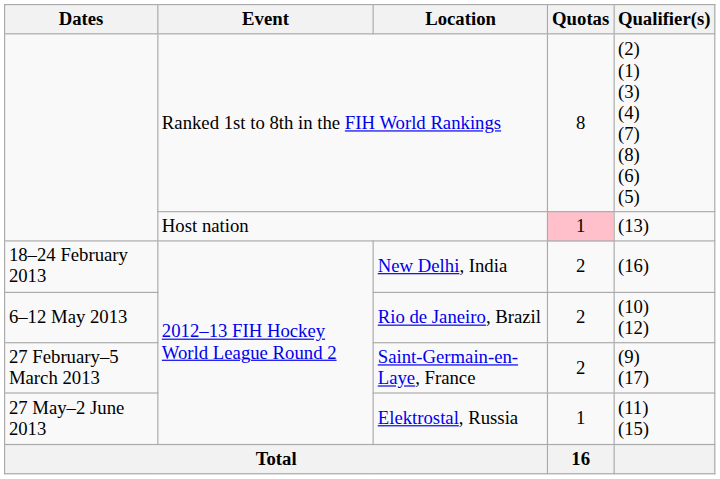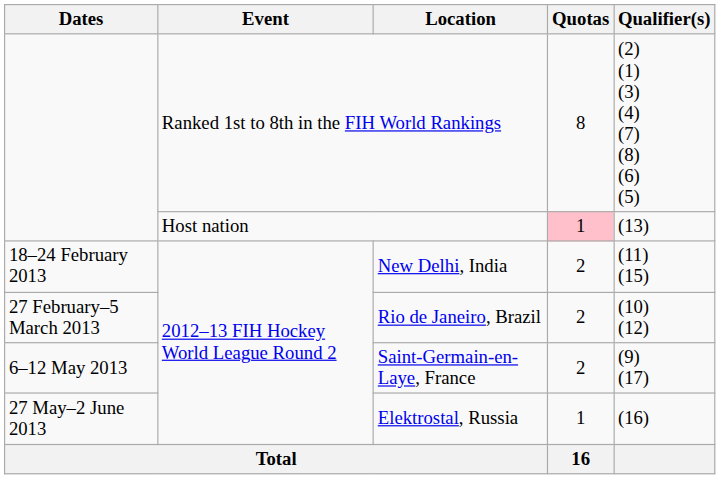 <table class=wikitable>
 <tr>
 <th>Dates</th>
 <th>Event</th>
 <th>Location</th>
 <th>Quotas</th>
 <th>Qualifier(s)</th>
 </tr>
 <tr>
 <td rowspan=2></td>
 <td colspan=2>Ranked 1st to 8th in the <a href='#'>FIH World Rankings</a></td>
 <td align=center>8</td>
 <td> (2)<br> (1)<br> (3)<br> (4)<br> (7)<br> (8)<br> (6)<br> (5)</td>
 </tr>
 <tr>
 <td colspan=2>Host nation</td>
 <td align=center style="background: pink;">1</td>
 <td> (13)</td>
 </tr>
 <tr>
 <td>18–24 February 2013</td>
 <td rowspan=4><a href='#'>2012–13 FIH Hockey World League Round 2</a></td>
 <td><a href='#'>New Delhi</a>, India</td>
 <td align=center>2</td>
-<td> (16)</td>
+<td> (11)<br> (15)</td>
 </tr>
 <tr>
-<td>6–12 May 2013</td>
+<td>27 February–5 March 2013</td>
 <td><a href='#'>Rio de Janeiro</a>, Brazil</td>
 <td align=center>2</td>
 <td> (10)<br> (12)</td>
 </tr>
 <tr>
-<td>27 February–5 March 2013</td>
+<td>6–12 May 2013</td>
 <td><a href='#'>Saint-Germain-en-Laye</a>, France</td>
 <td align=center>2</td>
 <td> (9)<br> (17)</td>
 </tr>
 <tr>
 <td>27 May–2 June 2013</td>
 <td><a href='#'>Elektrostal</a>, Russia</td>
 <td align=center>1</td>
-<td> (11)<br> (15)</td>
+<td> (16)</td>
 </tr>
 <tr>
 <th colspan="3">Total</th>
 <th>16</th>
 <th></th>
 </tr>
 </table>
